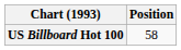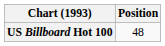 <table class="wikitable plainrowheaders" style="text-align:center">
 <tr>
 <th>Chart (1993)</th>
 <th>Position</th>
 </tr>
 <tr>
 <th scope="row">US <em>Billboard</em> Hot 100</th>
-<td>58</td>
+<td>48</td>
 </tr>
 </table>
